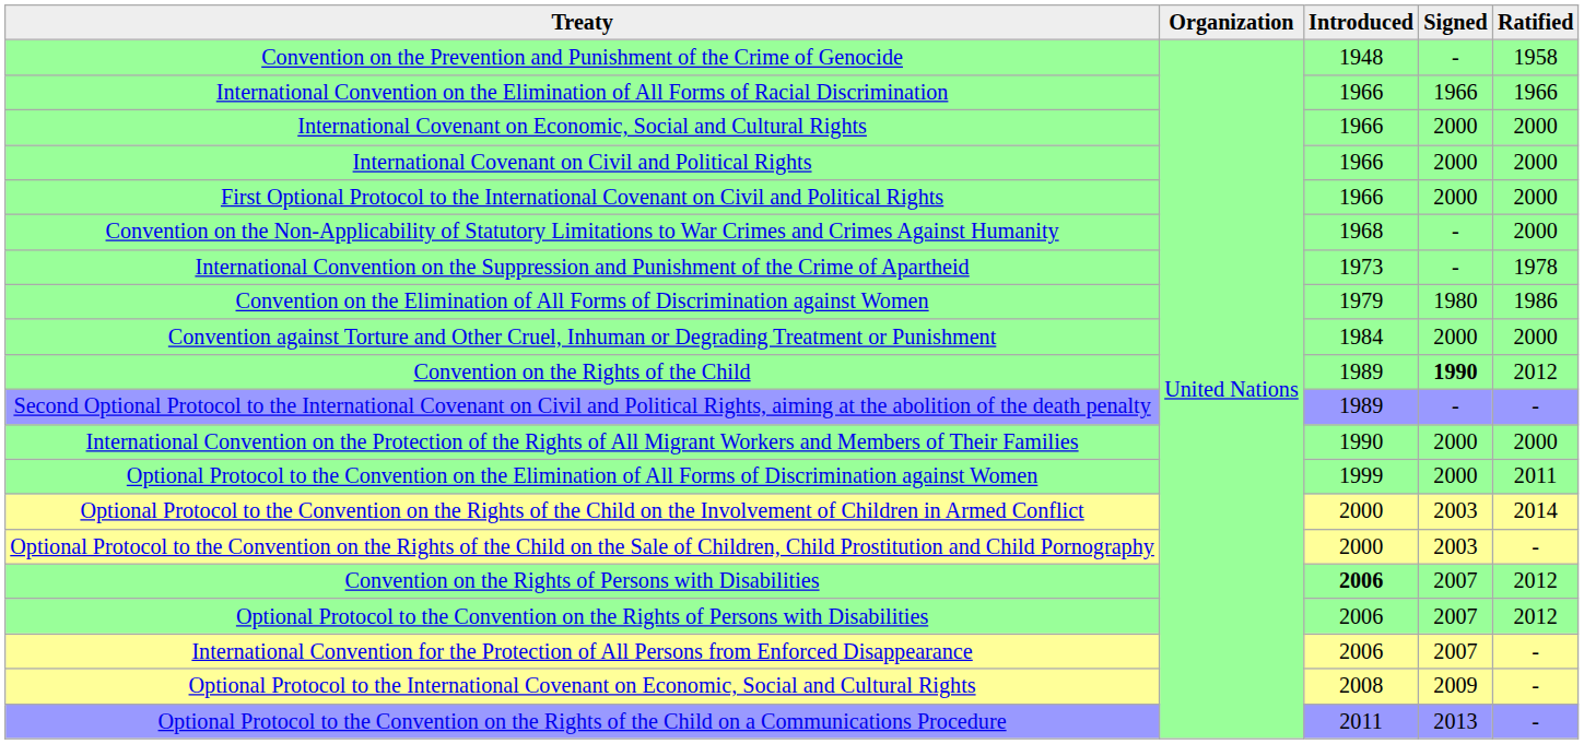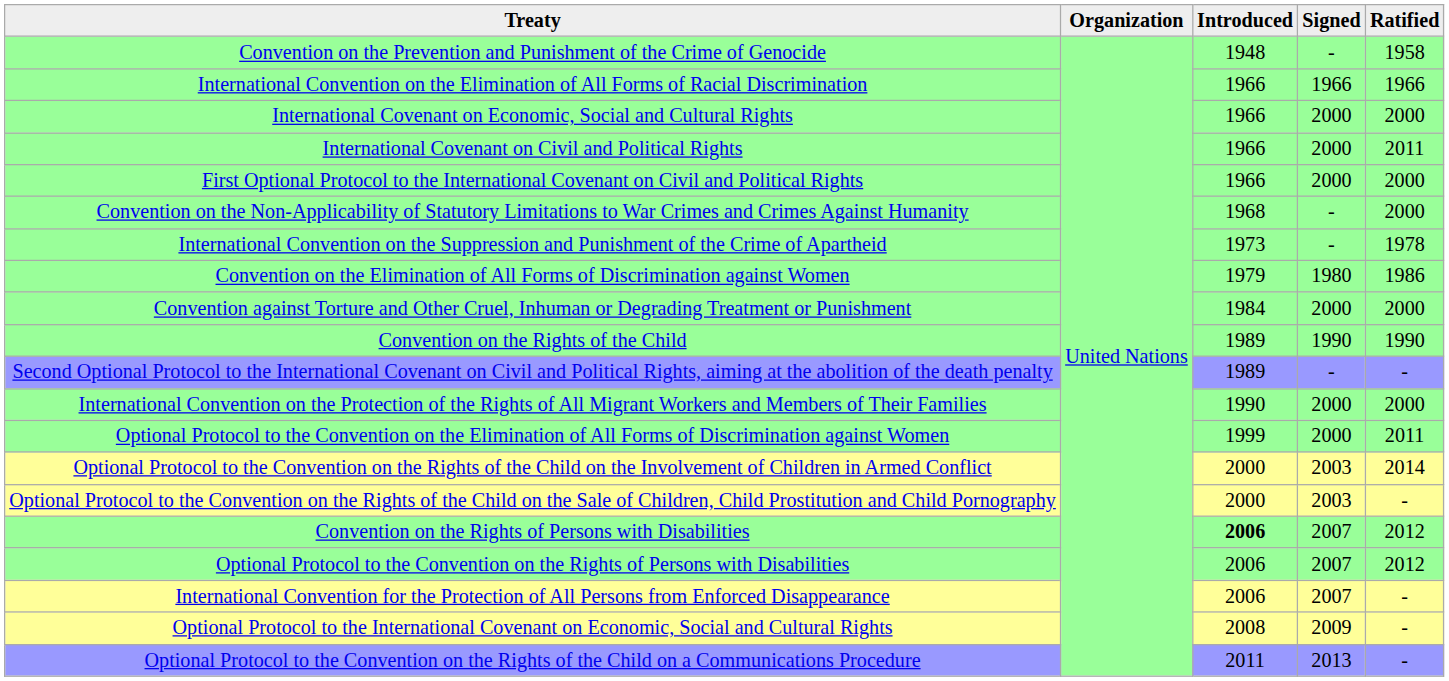 <table class="wikitable sortable" style="border-collapse:collapse;">
 <tr style="background:#eee; font-weight:bold; text-align:center;">
 <td>Treaty</td>
 <td>Organization</td>
 <td>Introduced</td>
 <td>Signed</td>
 <td>Ratified</td>
 </tr>
 <tr align=center>
 <td style="background:#9f9; align=left"><a href='#'>Convention on the Prevention and Punishment of the Crime of Genocide</a></td>
 <td rowspan="20" style="background:#9f9;"><a href='#'>United Nations</a></td>
 <td style="background:#9f9;">1948</td>
 <td style="background:#9f9;">-</td>
 <td style="background:#9f9;">1958</td>
 </tr>
 <tr align=center>
 <td style="background:#9f9; align=left"><a href='#'>International Convention on the Elimination of All Forms of Racial Discrimination</a></td>
 <td style="background:#9f9;">1966</td>
 <td style="background:#9f9;">1966</td>
 <td style="background:#9f9;">1966</td>
 </tr>
 <tr align=center>
 <td style="background:#9f9; align=left"><a href='#'>International Covenant on Economic, Social and Cultural Rights</a></td>
 <td style="background:#9f9;">1966</td>
 <td style="background:#9f9;">2000</td>
 <td style="background:#9f9;">2000</td>
 </tr>
 <tr align=center>
 <td style="background:#9f9; align=left"><a href='#'>International Covenant on Civil and Political Rights</a></td>
 <td style="background:#9f9;">1966</td>
 <td style="background:#9f9;">2000</td>
-<td style="background:#9f9;">2000</td>
+<td style="background:#9f9;">2011</td>
 </tr>
 <tr align=center>
 <td style="background:#9f9; align=left"><a href='#'>First Optional Protocol to the International Covenant on Civil and Political Rights</a></td>
 <td style="background:#9f9;">1966</td>
 <td style="background:#9f9;">2000</td>
 <td style="background:#9f9;">2000</td>
 </tr>
 <tr align=center>
 <td style="background:#9f9; align=left"><a href='#'>Convention on the Non-Applicability of Statutory Limitations to War Crimes and Crimes Against Humanity</a></td>
 <td style="background:#9f9;">1968</td>
 <td style="background:#9f9;">-</td>
 <td style="background:#9f9;">2000</td>
 </tr>
 <tr align=center>
 <td style="background:#9f9; align=left"><a href='#'>International Convention on the Suppression and Punishment of the Crime of Apartheid</a></td>
 <td style="background:#9f9;">1973</td>
 <td style="background:#9f9;">-</td>
 <td style="background:#9f9;">1978</td>
 </tr>
 <tr align=center>
 <td style="background:#9f9; align=left"><a href='#'>Convention on the Elimination of All Forms of Discrimination against Women</a></td>
 <td style="background:#9f9;">1979</td>
 <td style="background:#9f9;">1980</td>
 <td style="background:#9f9;">1986</td>
 </tr>
 <tr align=center>
 <td style="background:#9f9; align=left"><a href='#'>Convention against Torture and Other Cruel, Inhuman or Degrading Treatment or Punishment</a></td>
 <td style="background:#9f9;">1984</td>
 <td style="background:#9f9;">2000</td>
 <td style="background:#9f9;">2000</td>
 </tr>
 <tr align=center>
 <td style="background:#9f9; align=left"><a href='#'>Convention on the Rights of the Child</a></td>
 <td style="background:#9f9;">1989</td>
-<td style="background:#9f9;"><strong>1990</strong></td>
-<td style="background:#9f9;">2012</td>
+<td style="background:#9f9;">1990</td>
+<td style="background:#9f9;">1990</td>
 </tr>
 <tr align=center>
 <td style="background:#99f; align=left"><a href='#'>Second Optional Protocol to the International Covenant on Civil and Political Rights, aiming at the abolition of the death penalty</a></td>
 <td style="background:#99f;">1989</td>
 <td style="background:#99f;">-</td>
 <td style="background:#99f;">-</td>
 </tr>
 <tr align=center>
 <td style="background:#9f9; align=left"><a href='#'>International Convention on the Protection of the Rights of All Migrant Workers and Members of Their Families</a></td>
 <td style="background:#9f9;">1990</td>
 <td style="background:#9f9;">2000</td>
 <td style="background:#9f9;">2000</td>
 </tr>
 <tr align=center>
 <td style="background:#9f9; align=left"><a href='#'>Optional Protocol to the Convention on the Elimination of All Forms of Discrimination against Women</a></td>
 <td style="background:#9f9;">1999</td>
 <td style="background:#9f9;">2000</td>
 <td style="background:#9f9;">2011</td>
 </tr>
 <tr align=center>
 <td style="background:#ff9; align=left"><a href='#'>Optional Protocol to the Convention on the Rights of the Child on the Involvement of Children in Armed Conflict</a></td>
 <td style="background:#ff9;">2000</td>
 <td style="background:#ff9;">2003</td>
 <td style="background:#ff9;">2014</td>
 </tr>
 <tr align=center>
 <td style="background:#ff9; align=left"><a href='#'>Optional Protocol to the Convention on the Rights of the Child on the Sale of Children, Child Prostitution and Child Pornography</a></td>
 <td style="background:#ff9;">2000</td>
 <td style="background:#ff9;">2003</td>
 <td style="background:#ff9;">-</td>
 </tr>
 <tr align=center>
 <td style="background:#9f9; align=left"><a href='#'>Convention on the Rights of Persons with Disabilities</a></td>
 <td style="background:#9f9;"><strong>2006</strong></td>
 <td style="background:#9f9;">2007</td>
 <td style="background:#9f9;">2012</td>
 </tr>
 <tr align=center>
 <td style="background:#9f9; align=left"><a href='#'>Optional Protocol to the Convention on the Rights of Persons with Disabilities</a></td>
 <td style="background:#9f9;">2006</td>
 <td style="background:#9f9;">2007</td>
 <td style="background:#9f9;">2012</td>
 </tr>
 <tr align=center>
 <td style="background:#ff9; align=left"><a href='#'>International Convention for the Protection of All Persons from Enforced Disappearance</a></td>
 <td style="background:#ff9;">2006</td>
 <td style="background:#ff9;">2007</td>
 <td style="background:#ff9;">-</td>
 </tr>
 <tr align=center>
 <td style="background:#ff9; align=left"><a href='#'>Optional Protocol to the International Covenant on Economic, Social and Cultural Rights</a></td>
 <td style="background:#ff9;">2008</td>
 <td style="background:#ff9;">2009</td>
 <td style="background:#ff9;">-</td>
 </tr>
 <tr align=center>
 <td style="background:#99f; align=left"><a href='#'>Optional Protocol to the Convention on the Rights of the Child on a Communications Procedure</a></td>
 <td style="background:#99f;">2011</td>
 <td style="background:#99f;">2013</td>
 <td style="background:#99f;">-</td>
 </tr>
 </table>
